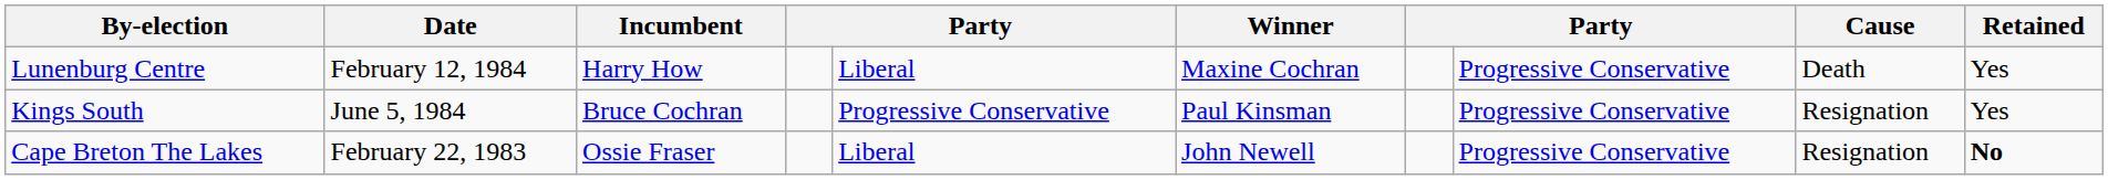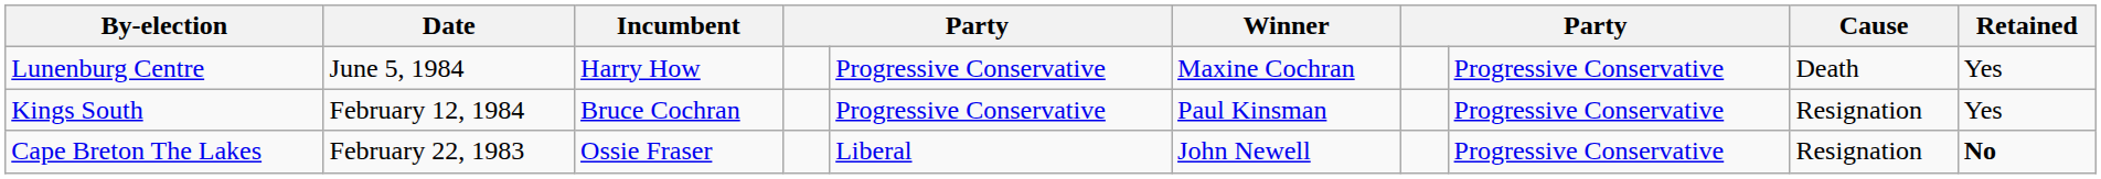 <table class=wikitable style="width:100%">
 <tr>
 <th>By-election</th>
 <th>Date</th>
 <th>Incumbent</th>
 <th colspan=2>Party</th>
 <th>Winner</th>
 <th colspan=2>Party</th>
 <th>Cause</th>
 <th>Retained</th>
 </tr>
 <tr>
 <td><a href='#'>Lunenburg Centre</a></td>
-<td>February 12, 1984</td>
+<td>June 5, 1984</td>
 <td><a href='#'>Harry How</a></td>
 <td>    </td>
-<td><a href='#'>Liberal</a></td>
+<td><a href='#'>Progressive Conservative</a></td>
 <td><a href='#'>Maxine Cochran</a></td>
 <td>    </td>
 <td><a href='#'>Progressive Conservative</a></td>
 <td>Death</td>
 <td>Yes</td>
 </tr>
 <tr>
 <td><a href='#'>Kings South</a></td>
-<td>June 5, 1984</td>
+<td>February 12, 1984</td>
 <td><a href='#'>Bruce Cochran</a></td>
 <td>    </td>
 <td><a href='#'>Progressive Conservative</a></td>
 <td><a href='#'>Paul Kinsman</a></td>
 <td>    </td>
 <td><a href='#'>Progressive Conservative</a></td>
 <td>Resignation</td>
 <td>Yes</td>
 </tr>
 <tr>
 <td><a href='#'>Cape Breton The Lakes</a></td>
 <td>February 22, 1983</td>
 <td><a href='#'>Ossie Fraser</a></td>
 <td>    </td>
 <td><a href='#'>Liberal</a></td>
 <td><a href='#'>John Newell</a></td>
 <td>    </td>
 <td><a href='#'>Progressive Conservative</a></td>
 <td>Resignation</td>
 <td><strong>No</strong></td>
 </tr>
 </table>
